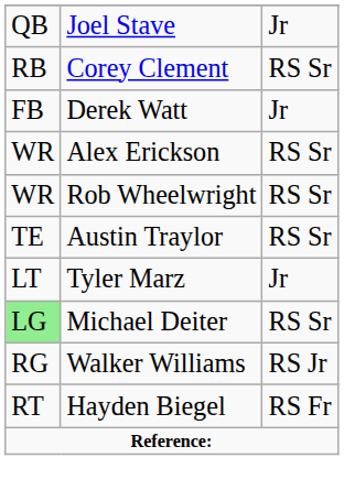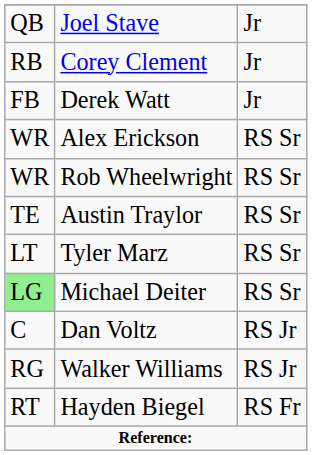 <table class="wikitable">
 <tr>
 </tr>
 <tr>
 <td>QB</td>
 <td><a href='#'>Joel Stave</a></td>
 <td>Jr</td>
 </tr>
 <tr>
 <td>RB</td>
 <td><a href='#'>Corey Clement</a></td>
-<td>RS Sr</td>
+<td>Jr</td>
 </tr>
 <tr>
 <td>FB</td>
 <td>Derek Watt</td>
 <td>Jr</td>
 </tr>
 <tr>
 <td>WR</td>
 <td>Alex Erickson</td>
 <td>RS Sr</td>
 </tr>
 <tr>
 <td>WR</td>
 <td>Rob Wheelwright</td>
 <td>RS Sr</td>
 </tr>
 <tr>
 <td>TE</td>
 <td>Austin Traylor</td>
 <td>RS Sr</td>
 </tr>
 <tr>
 <td>LT</td>
 <td>Tyler Marz</td>
-<td>Jr</td>
+<td>RS Sr</td>
 </tr>
 <tr>
 <td style="background: lightgreen;">LG</td>
 <td>Michael Deiter</td>
 <td>RS Sr</td>
+</tr>
+<tr>
+<td>C</td>
+<td>Dan Voltz</td>
+<td>RS Jr</td>
 </tr>
 <tr>
 <td>RG</td>
 <td>Walker Williams</td>
 <td>RS Jr</td>
 </tr>
 <tr>
 <td>RT</td>
 <td>Hayden Biegel</td>
 <td>RS Fr</td>
 </tr>
 <tr>
 <td colspan="3"  style="font-size:8pt; text-align:center;"><strong>Reference:</strong></td>
 </tr>
 </table>
